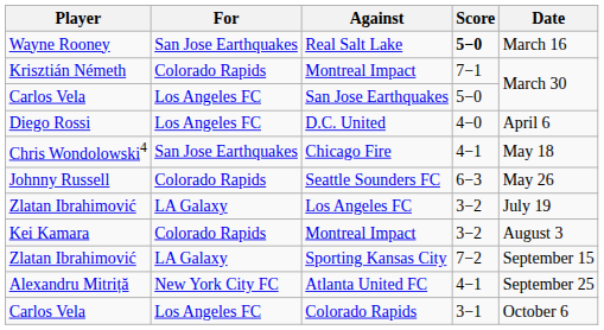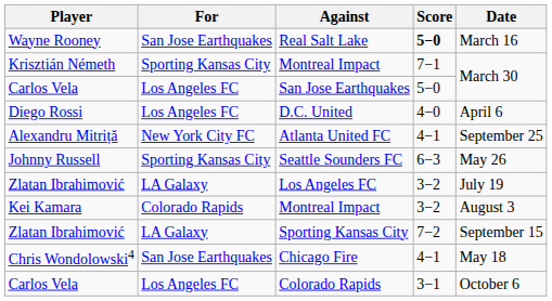 <table class="wikitable">
 <tr>
 <th>Player</th>
 <th>For</th>
 <th>Against</th>
 <th>Score</th>
 <th>Date</th>
 </tr>
 <tr>
 <td> <a href='#'>Wayne Rooney</a></td>
 <td><a href='#'>San Jose Earthquakes</a></td>
 <td><a href='#'>Real Salt Lake</a></td>
 <td><strong>5−0</strong></td>
 <td>March 16</td>
 </tr>
 <tr>
 <td> <a href='#'>Krisztián Németh</a></td>
-<td><a href='#'>Colorado Rapids</a></td>
+<td><a href='#'>Sporting Kansas City</a></td>
 <td><a href='#'>Montreal Impact</a></td>
 <td>7−1</td>
 <td rowspan="2">March 30</td>
 </tr>
 <tr>
 <td> <a href='#'>Carlos Vela</a></td>
 <td><a href='#'>Los Angeles FC</a></td>
 <td><a href='#'>San Jose Earthquakes</a></td>
 <td>5−0</td>
 </tr>
 <tr>
 <td> <a href='#'>Diego Rossi</a></td>
 <td><a href='#'>Los Angeles FC</a></td>
 <td><a href='#'>D.C. United</a></td>
 <td>4−0</td>
 <td>April 6</td>
 </tr>
 <tr>
-<td> <a href='#'>Chris Wondolowski</a><sup>4</sup></td>
-<td><a href='#'>San Jose Earthquakes</a></td>
-<td><a href='#'>Chicago Fire</a></td>
+<td> <a href='#'>Alexandru Mitriță</a></td>
+<td><a href='#'>New York City FC</a></td>
+<td><a href='#'>Atlanta United FC</a></td>
 <td>4−1</td>
-<td>May 18</td>
+<td>September 25</td>
 </tr>
 <tr>
 <td> <a href='#'>Johnny Russell</a></td>
-<td><a href='#'>Colorado Rapids</a></td>
+<td><a href='#'>Sporting Kansas City</a></td>
 <td><a href='#'>Seattle Sounders FC</a></td>
 <td>6−3</td>
 <td>May 26</td>
 </tr>
 <tr>
 <td> <a href='#'>Zlatan Ibrahimović</a></td>
 <td><a href='#'>LA Galaxy</a></td>
 <td><a href='#'>Los Angeles FC</a></td>
 <td>3−2</td>
 <td>July 19</td>
 </tr>
 <tr>
 <td> <a href='#'>Kei Kamara</a></td>
 <td><a href='#'>Colorado Rapids</a></td>
 <td><a href='#'>Montreal Impact</a></td>
 <td>3−2</td>
 <td>August 3</td>
 </tr>
 <tr>
 <td> <a href='#'>Zlatan Ibrahimović</a></td>
 <td><a href='#'>LA Galaxy</a></td>
 <td><a href='#'>Sporting Kansas City</a></td>
 <td>7−2</td>
 <td>September 15</td>
 </tr>
 <tr>
-<td> <a href='#'>Alexandru Mitriță</a></td>
-<td><a href='#'>New York City FC</a></td>
-<td><a href='#'>Atlanta United FC</a></td>
+<td> <a href='#'>Chris Wondolowski</a><sup>4</sup></td>
+<td><a href='#'>San Jose Earthquakes</a></td>
+<td><a href='#'>Chicago Fire</a></td>
 <td>4−1</td>
-<td>September 25</td>
+<td>May 18</td>
 </tr>
 <tr>
 <td> <a href='#'>Carlos Vela</a></td>
 <td><a href='#'>Los Angeles FC</a></td>
 <td><a href='#'>Colorado Rapids</a></td>
 <td>3−1</td>
 <td>October 6</td>
 </tr>
 </table>
